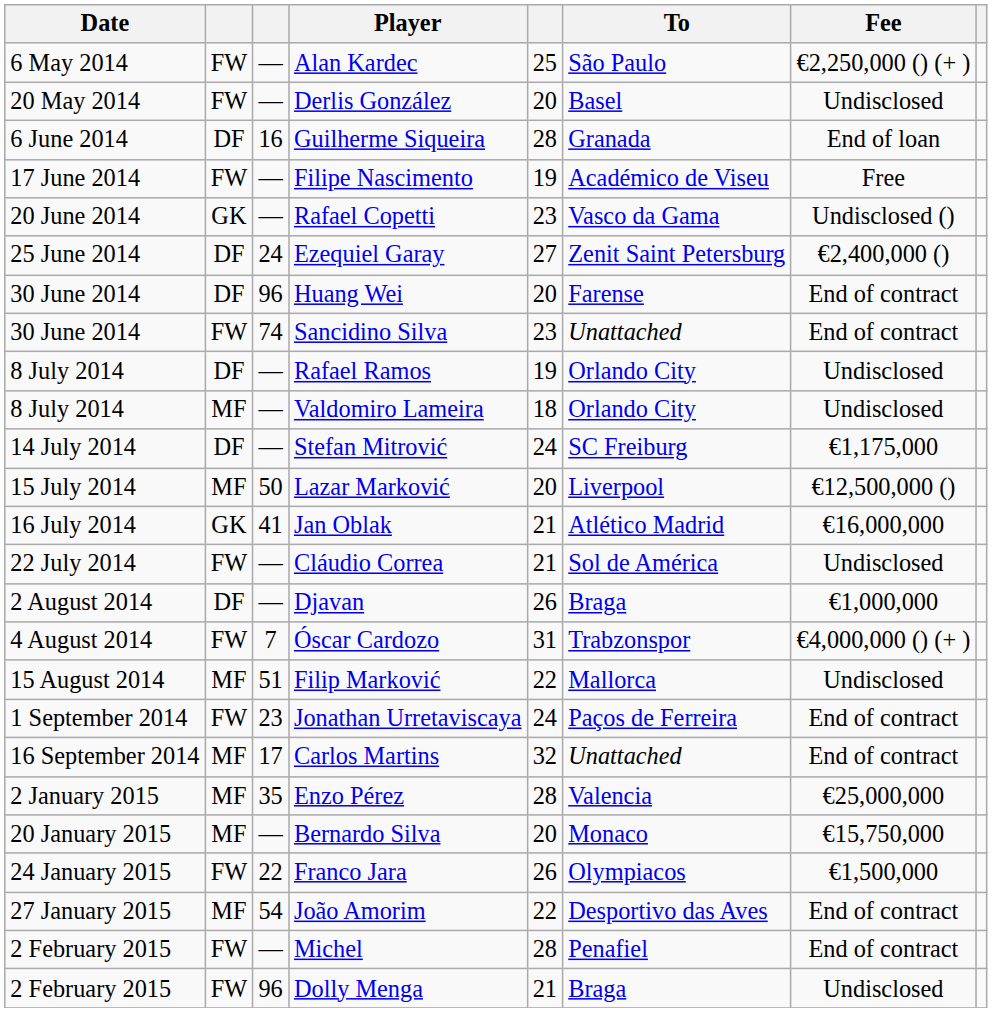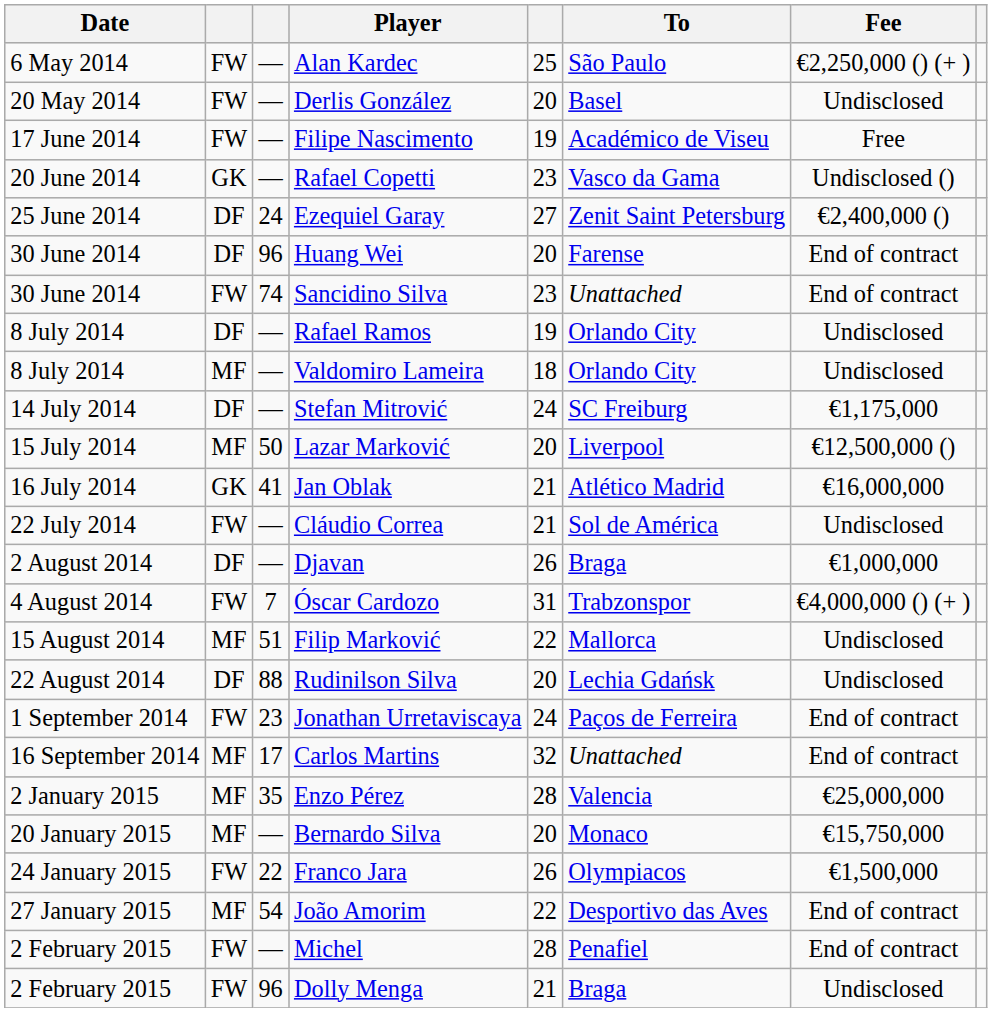 <table class="wikitable sortable" style="text-align:center;">
 <tr>
 <th>Date</th>
 <th></th>
 <th></th>
 <th>Player</th>
 <th></th>
 <th>To</th>
 <th>Fee</th>
 <th></th>
 </tr>
 <tr>
 <td align=left>6 May 2014</td>
 <td>FW</td>
 <td>—</td>
 <td align=left> <a href='#'>Alan Kardec</a></td>
 <td>25</td>
 <td align=left> <a href='#'>São Paulo</a></td>
 <td>€2,250,000 () (+ )</td>
 <td></td>
 </tr>
 <tr>
 <td align=left>20 May 2014</td>
 <td>FW</td>
 <td>—</td>
 <td align=left> <a href='#'>Derlis González</a></td>
 <td>20</td>
 <td align=left> <a href='#'>Basel</a></td>
 <td>Undisclosed</td>
-<td></td>
-</tr>
-<tr>
-<td align=left>6 June 2014</td>
-<td>DF</td>
-<td>16</td>
-<td align=left> <a href='#'>Guilherme Siqueira</a></td>
-<td>28</td>
-<td align=left> <a href='#'>Granada</a></td>
-<td>End of loan</td>
 <td></td>
 </tr>
 <tr>
 <td align=left>17 June 2014</td>
 <td>FW</td>
 <td>—</td>
 <td align=left> <a href='#'>Filipe Nascimento</a></td>
 <td>19</td>
 <td align=left> <a href='#'>Académico de Viseu</a></td>
 <td>Free</td>
 <td></td>
 </tr>
 <tr>
 <td align=left>20 June 2014</td>
 <td>GK</td>
 <td>—</td>
 <td align=left> <a href='#'>Rafael Copetti</a></td>
 <td>23</td>
 <td align=left> <a href='#'>Vasco da Gama</a></td>
 <td>Undisclosed ()</td>
 <td></td>
 </tr>
 <tr>
 <td align=left>25 June 2014</td>
 <td>DF</td>
 <td>24</td>
 <td align=left> <a href='#'>Ezequiel Garay</a></td>
 <td>27</td>
 <td align=left> <a href='#'>Zenit Saint Petersburg</a></td>
 <td>€2,400,000 ()</td>
 <td></td>
 </tr>
 <tr>
 <td align=left>30 June 2014</td>
 <td>DF</td>
 <td>96</td>
 <td align=left> <a href='#'>Huang Wei</a></td>
 <td>20</td>
 <td align=left> <a href='#'>Farense</a></td>
 <td>End of contract</td>
 <td></td>
 </tr>
 <tr>
 <td align=left>30 June 2014</td>
 <td>FW</td>
 <td>74</td>
 <td align=left> <a href='#'>Sancidino Silva</a></td>
 <td>23</td>
 <td align=left><em>Unattached</em></td>
 <td>End of contract</td>
 <td></td>
 </tr>
 <tr>
 <td align=left>8 July 2014</td>
 <td>DF</td>
 <td>—</td>
 <td align=left> <a href='#'>Rafael Ramos</a></td>
 <td>19</td>
 <td align=left> <a href='#'>Orlando City</a></td>
 <td>Undisclosed</td>
 <td></td>
 </tr>
 <tr>
 <td align=left>8 July 2014</td>
 <td>MF</td>
 <td>—</td>
 <td align=left> <a href='#'>Valdomiro Lameira</a></td>
 <td>18</td>
 <td align=left> <a href='#'>Orlando City</a></td>
 <td>Undisclosed</td>
 <td></td>
 </tr>
 <tr>
 <td align=left>14 July 2014</td>
 <td>DF</td>
 <td>—</td>
 <td align=left> <a href='#'>Stefan Mitrović</a></td>
 <td>24</td>
 <td align=left> <a href='#'>SC Freiburg</a></td>
 <td>€1,175,000</td>
 <td></td>
 </tr>
 <tr>
 <td align=left>15 July 2014</td>
 <td>MF</td>
 <td>50</td>
 <td align=left> <a href='#'>Lazar Marković</a></td>
 <td>20</td>
 <td align=left> <a href='#'>Liverpool</a></td>
 <td>€12,500,000 ()</td>
 <td></td>
 </tr>
 <tr>
 <td align=left>16 July 2014</td>
 <td>GK</td>
 <td>41</td>
 <td align=left> <a href='#'>Jan Oblak</a></td>
 <td>21</td>
 <td align=left> <a href='#'>Atlético Madrid</a></td>
 <td>€16,000,000</td>
 <td></td>
 </tr>
 <tr>
 <td align=left>22 July 2014</td>
 <td>FW</td>
 <td>—</td>
 <td align=left> <a href='#'>Cláudio Correa</a></td>
 <td>21</td>
 <td align=left> <a href='#'>Sol de América</a></td>
 <td>Undisclosed</td>
 <td></td>
 </tr>
 <tr>
 <td align=left>2 August 2014</td>
 <td>DF</td>
 <td>—</td>
 <td align=left> <a href='#'>Djavan</a></td>
 <td>26</td>
 <td align=left> <a href='#'>Braga</a></td>
 <td>€1,000,000</td>
 <td></td>
 </tr>
 <tr>
 <td align=left>4 August 2014</td>
 <td>FW</td>
 <td>7</td>
 <td align=left> <a href='#'>Óscar Cardozo</a></td>
 <td>31</td>
 <td align=left> <a href='#'>Trabzonspor</a></td>
 <td>€4,000,000 () (+ )</td>
 <td></td>
 </tr>
 <tr>
 <td align=left>15 August 2014</td>
 <td>MF</td>
 <td>51</td>
 <td align=left> <a href='#'>Filip Marković</a></td>
 <td>22</td>
 <td align=left> <a href='#'>Mallorca</a></td>
 <td>Undisclosed</td>
 <td></td>
 </tr>
 <tr>
+<td align=left>22 August 2014</td>
+<td>DF</td>
+<td>88</td>
+<td align=left> <a href='#'>Rudinilson Silva</a></td>
+<td>20</td>
+<td align=left> <a href='#'>Lechia Gdańsk</a></td>
+<td>Undisclosed</td>
+<td></td>
+</tr>
+<tr>
 <td align=left>1 September 2014</td>
 <td>FW</td>
 <td>23</td>
 <td align=left> <a href='#'>Jonathan Urretaviscaya</a></td>
 <td>24</td>
 <td align=left> <a href='#'>Paços de Ferreira</a></td>
 <td>End of contract</td>
 <td></td>
 </tr>
 <tr>
 <td align=left>16 September 2014</td>
 <td>MF</td>
 <td>17</td>
 <td align=left> <a href='#'>Carlos Martins</a></td>
 <td>32</td>
 <td align=left><em>Unattached</em></td>
 <td>End of contract</td>
 <td></td>
 </tr>
 <tr>
 <td align=left>2 January 2015</td>
 <td>MF</td>
 <td>35</td>
 <td align=left> <a href='#'>Enzo Pérez</a></td>
 <td>28</td>
 <td align=left> <a href='#'>Valencia</a></td>
 <td>€25,000,000</td>
 <td></td>
 </tr>
 <tr>
 <td align=left>20 January 2015</td>
 <td>MF</td>
 <td>—</td>
 <td align=left> <a href='#'>Bernardo Silva</a></td>
 <td>20</td>
 <td align=left> <a href='#'>Monaco</a></td>
 <td>€15,750,000</td>
 <td></td>
 </tr>
 <tr>
 <td align=left>24 January 2015</td>
 <td>FW</td>
 <td>22</td>
 <td align=left> <a href='#'>Franco Jara</a></td>
 <td>26</td>
 <td align=left> <a href='#'>Olympiacos</a></td>
 <td>€1,500,000</td>
 <td></td>
 </tr>
 <tr>
 <td align=left>27 January 2015</td>
 <td>MF</td>
 <td>54</td>
 <td align=left> <a href='#'>João Amorim</a></td>
 <td>22</td>
 <td align=left> <a href='#'>Desportivo das Aves</a></td>
 <td>End of contract</td>
 <td></td>
 </tr>
 <tr>
 <td align=left>2 February 2015</td>
 <td>FW</td>
 <td>—</td>
 <td align=left> <a href='#'>Michel</a></td>
 <td>28</td>
 <td align=left> <a href='#'>Penafiel</a></td>
 <td>End of contract</td>
 <td></td>
 </tr>
 <tr>
 <td align=left>2 February 2015</td>
 <td>FW</td>
 <td>96</td>
 <td align=left> <a href='#'>Dolly Menga</a></td>
 <td>21</td>
 <td align=left> <a href='#'>Braga</a></td>
 <td>Undisclosed</td>
 <td></td>
 </tr>
 </table>
